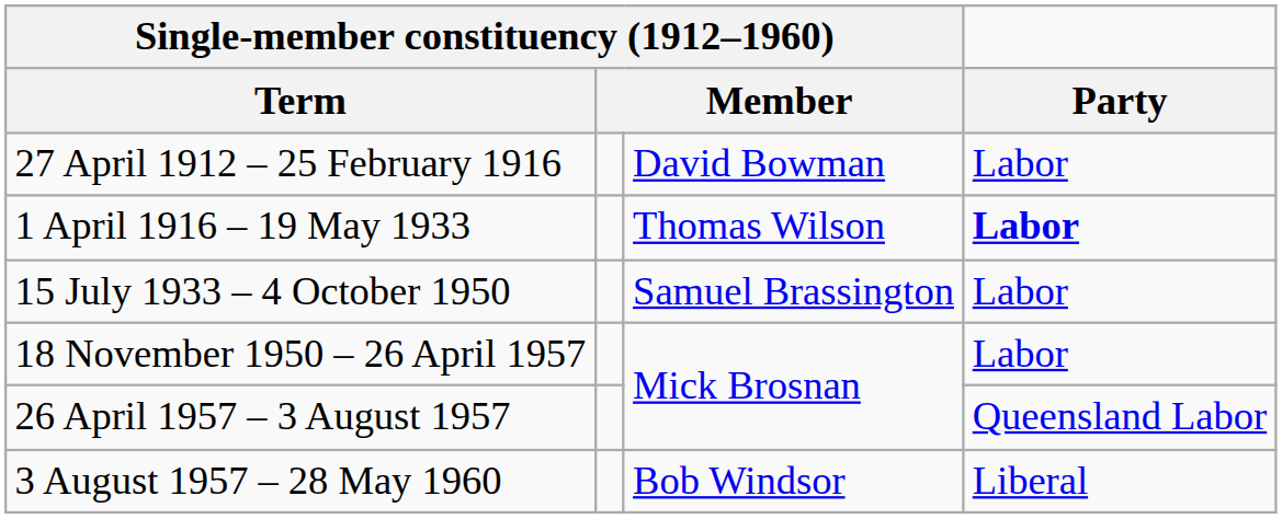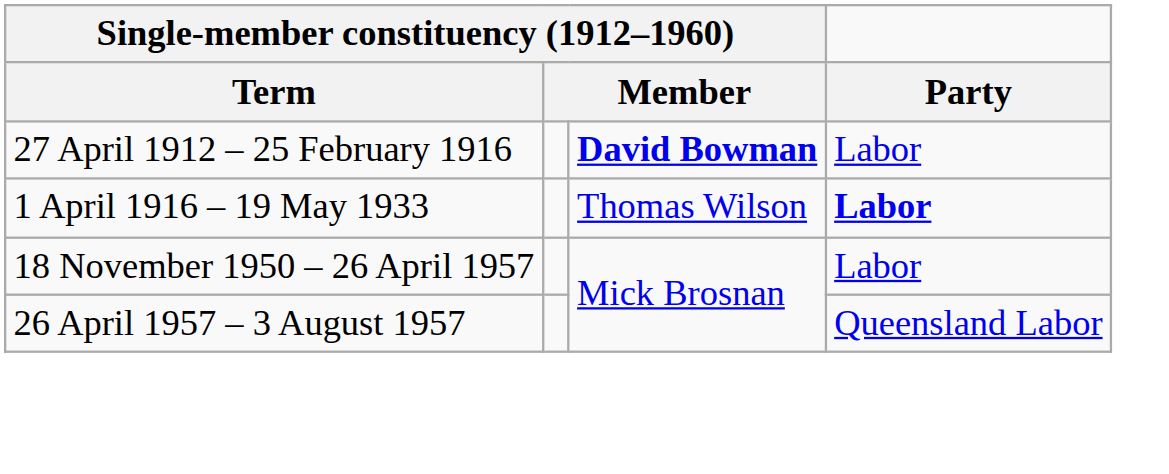 <table class="wikitable">
 <tr>
 <th colspan="3" align="center">Single-member constituency (1912–1960)</th>
 </tr>
 <tr>
 <th>Term</th>
 <th colspan="2">Member</th>
 <th>Party</th>
 </tr>
 <tr>
 <td>27 April 1912 – 25 February 1916</td>
 <td> </td>
-<td><a href='#'>David Bowman</a></td>
+<td><strong><a href='#'>David Bowman</a></strong></td>
 <td><a href='#'>Labor</a></td>
 </tr>
 <tr>
 <td>1 April 1916 – 19 May 1933</td>
 <td> </td>
 <td><a href='#'>Thomas Wilson</a></td>
 <td><strong><a href='#'>Labor</a></strong></td>
-</tr>
-<tr>
-<td>15 July 1933 – 4 October 1950</td>
-<td> </td>
-<td><a href='#'>Samuel Brassington</a></td>
-<td><a href='#'>Labor</a></td>
 </tr>
 <tr>
 <td>18 November 1950 – 26 April 1957</td>
 <td> </td>
 <td rowspan="2"><a href='#'>Mick Brosnan</a></td>
 <td><a href='#'>Labor</a></td>
 </tr>
 <tr>
 <td>26 April 1957 – 3 August 1957</td>
 <td> </td>
 <td><a href='#'>Queensland Labor</a></td>
 </tr>
-<tr>
-<td>3 August 1957 – 28 May 1960</td>
-<td> </td>
-<td><a href='#'>Bob Windsor</a></td>
-<td><a href='#'>Liberal</a></td>
-</tr>
 </table>
